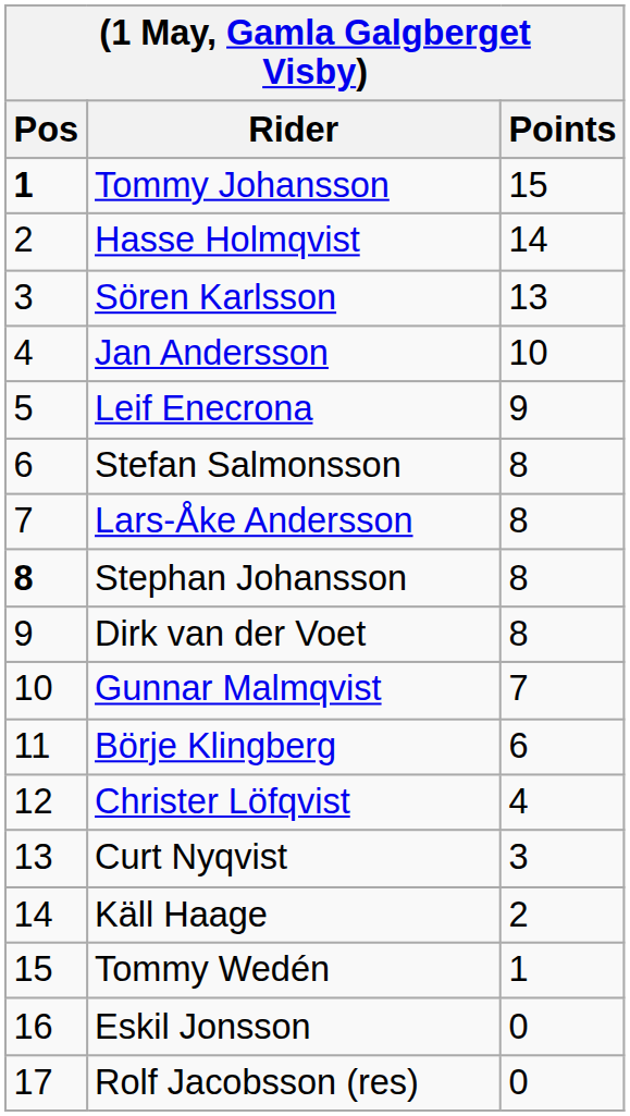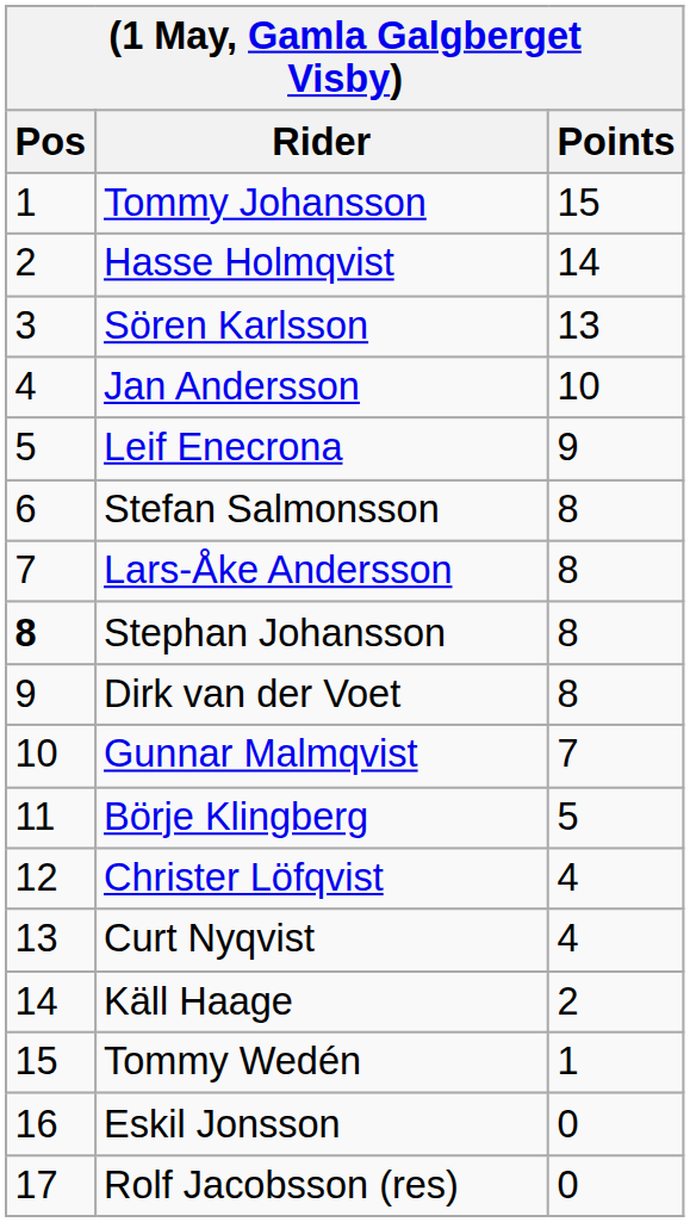 <table class="wikitable">
 <tr>
 <th colspan="6">(1 May, <a href='#'>Gamla Galgberget</a><br> <a href='#'>Visby</a>)</th>
 </tr>
 <tr>
 <th width=20>Pos</th>
 <th width=180>Rider</th>
 <th width=40>Points</th>
 </tr>
 <tr>
-<td><strong>1</strong></td>
+<td>1</td>
 <td style="text-align:left;"><a href='#'>Tommy Johansson</a></td>
 <td>15</td>
 </tr>
 <tr>
 <td>2</td>
 <td style="text-align:left;"><a href='#'>Hasse Holmqvist</a></td>
 <td>14</td>
 </tr>
 <tr>
 <td>3</td>
 <td style="text-align:left;"><a href='#'>Sören Karlsson</a></td>
 <td>13</td>
 </tr>
 <tr>
 <td>4</td>
 <td style="text-align:left;"><a href='#'>Jan Andersson</a></td>
 <td>10</td>
 </tr>
 <tr>
 <td>5</td>
 <td style="text-align:left;"><a href='#'>Leif Enecrona</a></td>
 <td>9</td>
 </tr>
 <tr>
 <td>6</td>
 <td style="text-align:left;">Stefan Salmonsson</td>
 <td>8</td>
 </tr>
 <tr>
 <td>7</td>
 <td style="text-align:left;"><a href='#'>Lars-Åke Andersson</a></td>
 <td>8</td>
 </tr>
 <tr>
 <td><strong>8</strong></td>
 <td style="text-align:left;">Stephan Johansson</td>
 <td>8</td>
 </tr>
 <tr>
 <td>9</td>
 <td style="text-align:left;">Dirk van der Voet</td>
 <td>8</td>
 </tr>
 <tr>
 <td>10</td>
 <td style="text-align:left;"><a href='#'>Gunnar Malmqvist</a></td>
 <td>7</td>
 </tr>
 <tr>
 <td>11</td>
 <td style="text-align:left;"><a href='#'>Börje Klingberg</a></td>
-<td>6</td>
+<td>5</td>
 </tr>
 <tr>
 <td>12</td>
 <td style="text-align:left;"><a href='#'>Christer Löfqvist</a></td>
 <td>4</td>
 </tr>
 <tr>
 <td>13</td>
 <td style="text-align:left;">Curt Nyqvist</td>
-<td>3</td>
+<td>4</td>
 </tr>
 <tr>
 <td>14</td>
 <td style="text-align:left;">Käll Haage</td>
 <td>2</td>
 </tr>
 <tr>
 <td>15</td>
 <td style="text-align:left;">Tommy Wedén</td>
 <td>1</td>
 </tr>
 <tr>
 <td>16</td>
 <td style="text-align:left;">Eskil Jonsson</td>
 <td>0</td>
 </tr>
 <tr>
 <td>17</td>
 <td style="text-align:left;">Rolf Jacobsson (res)</td>
 <td>0</td>
 </tr>
 </table>
